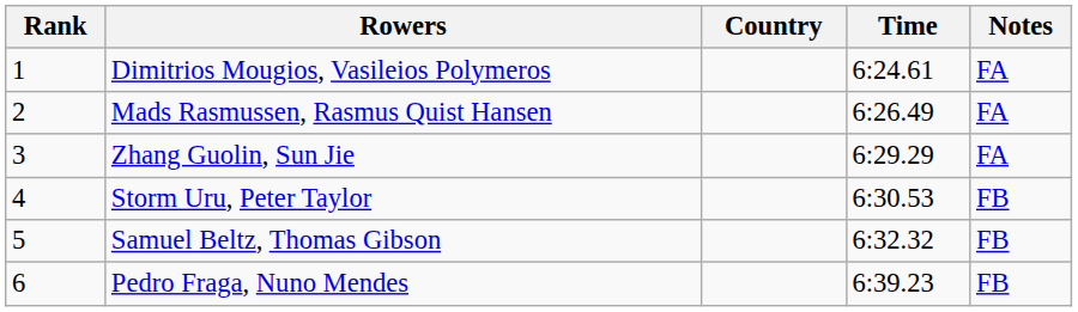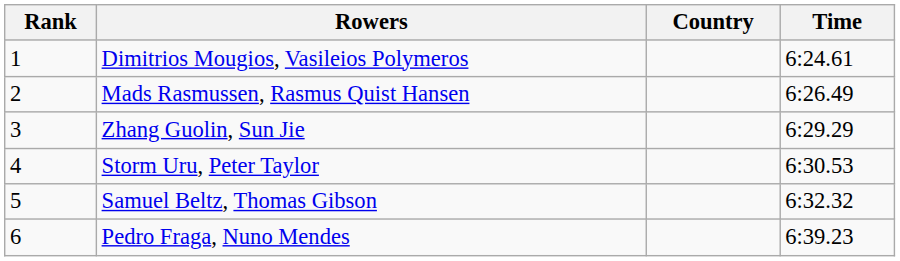 <table class="wikitable sortable" width=50%>
 <tr>
 <th>Rank</th>
 <th>Rowers</th>
 <th>Country</th>
 <th>Time</th>
-<th>Notes</th>
 </tr>
 <tr>
 <td>1</td>
 <td><a href='#'>Dimitrios Mougios</a>, <a href='#'>Vasileios Polymeros</a></td>
 <td></td>
 <td>6:24.61</td>
-<td><a href='#'>FA</a></td>
 </tr>
 <tr>
 <td>2</td>
 <td><a href='#'>Mads Rasmussen</a>, <a href='#'>Rasmus Quist Hansen</a></td>
 <td></td>
 <td>6:26.49</td>
-<td><a href='#'>FA</a></td>
 </tr>
 <tr>
 <td>3</td>
 <td><a href='#'>Zhang Guolin</a>, <a href='#'>Sun Jie</a></td>
 <td></td>
 <td>6:29.29</td>
-<td><a href='#'>FA</a></td>
 </tr>
 <tr>
 <td>4</td>
 <td><a href='#'>Storm Uru</a>, <a href='#'>Peter Taylor</a></td>
 <td></td>
 <td>6:30.53</td>
-<td><a href='#'>FB</a></td>
 </tr>
 <tr>
 <td>5</td>
 <td><a href='#'>Samuel Beltz</a>, <a href='#'>Thomas Gibson</a></td>
 <td></td>
 <td>6:32.32</td>
-<td><a href='#'>FB</a></td>
 </tr>
 <tr>
 <td>6</td>
 <td><a href='#'>Pedro Fraga</a>, <a href='#'>Nuno Mendes</a></td>
 <td></td>
 <td>6:39.23</td>
-<td><a href='#'>FB</a></td>
 </tr>
 </table>
